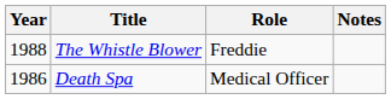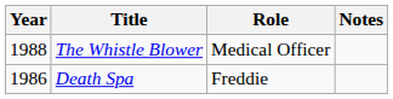 <table class="wikitable sortable">
 <tr>
 <th>Year</th>
 <th>Title</th>
 <th>Role</th>
 <th>Notes</th>
 </tr>
 <tr>
 <td>1988</td>
 <td><em><a href='#'>The Whistle Blower</a></em></td>
-<td>Freddie</td>
+<td>Medical Officer</td>
 <td></td>
 </tr>
 <tr>
 <td>1986</td>
 <td><em><a href='#'>Death Spa</a></em></td>
-<td>Medical Officer</td>
+<td>Freddie</td>
 <td></td>
 </tr>
 </table>
